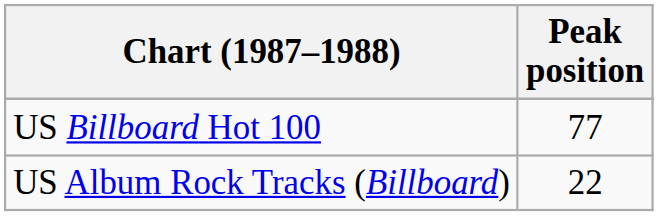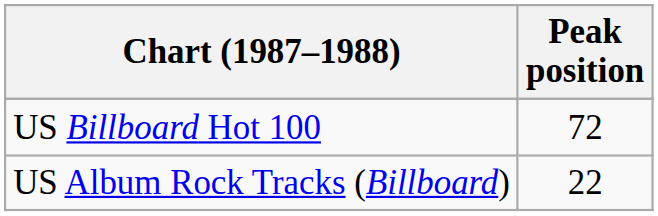 <table class="wikitable sortable">
 <tr>
 <th>Chart (1987–1988)</th>
 <th>Peak<br>position</th>
 </tr>
 <tr>
 </tr>
 <tr>
 <td>US <a href='#'><em>Billboard</em> Hot 100</a></td>
-<td style="text-align:center;">77</td>
+<td style="text-align:center;">72</td>
 </tr>
 <tr>
 <td>US <a href='#'>Album Rock Tracks</a> (<em><a href='#'>Billboard</a></em>)</td>
 <td style="text-align:center;">22</td>
 </tr>
 </table>
